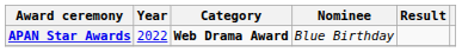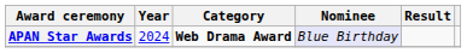 <table class="wikitable plainrowheaders">
 <tr>
 <th scope="col">Award ceremony</th>
 <th scope="col">Year</th>
 <th scope="col">Category</th>
 <th scope="col">Nominee</th>
 <th scope="col">Result</th>
 <th scope="col"></th>
 </tr>
 <tr>
 <th scope="row"><a href='#'>APAN Star Awards</a></th>
-<td><a href='#'>2022</a></td>
+<td><a href='#'>2024</a></td>
 <td><strong>Web Drama Award</strong></td>
-<td><em>Blue Birthday</em></td>
+<td style="background: lavender;"><em>Blue Birthday</em></td>
 <td></td>
 <td></td>
 </tr>
 <tr>
 </tr>
 </table>
